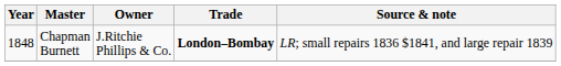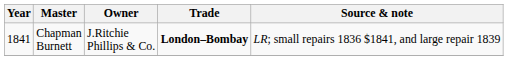 <table class=" wikitable">
 <tr>
 <th>Year</th>
 <th>Master</th>
 <th>Owner</th>
 <th>Trade</th>
 <th>Source & note</th>
 </tr>
 <tr>
-<td>1848</td>
+<td>1841</td>
 <td>Chapman<br>Burnett</td>
 <td>J.Ritchie<br>Phillips & Co.</td>
 <td><strong>London–Bombay</strong></td>
 <td><em>LR</em>; small repairs 1836 $1841, and large repair 1839</td>
 </tr>
 <tr>
 </tr>
 </table>
